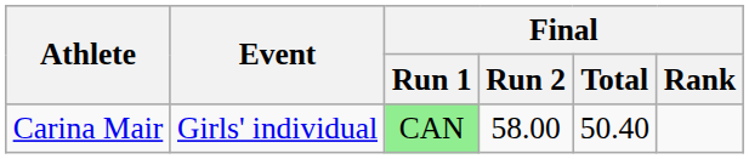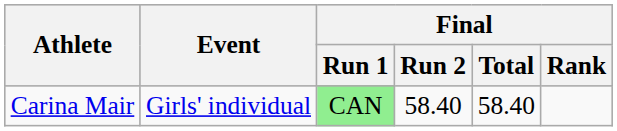 <table class="wikitable">
 <tr>
 <th rowspan="2">Athlete</th>
 <th rowspan="2">Event</th>
 <th colspan="4">Final</th>
 </tr>
 <tr>
 <th>Run 1</th>
 <th>Run 2</th>
 <th>Total</th>
 <th>Rank</th>
 </tr>
 <tr>
 <td><a href='#'>Carina Mair</a></td>
 <td><a href='#'>Girls' individual</a></td>
 <td align="center" style="background: lightgreen;">CAN</td>
-<td align="center">58.00</td>
-<td align="center">50.40</td>
+<td align="center">58.40</td>
+<td align="center">58.40</td>
 <td align="center"></td>
 </tr>
 </table>
